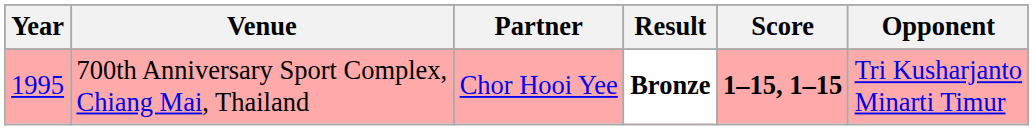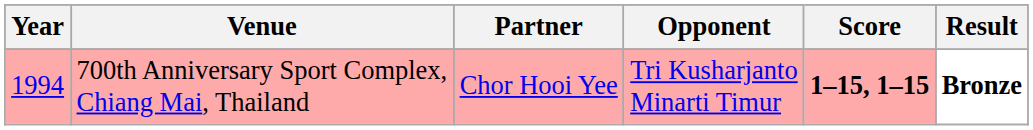 <table class="sortable wikitable" style="font-size: 90%;">
 <tr>
 <th>Year</th>
 <th>Venue</th>
 <th>Partner</th>
+<th>Opponent</th>
+<th>Score</th>
 <th>Result</th>
-<th>Score</th>
-<th>Opponent</th>
 </tr>
 <tr style="background:#FFAAAA">
-<td align="center"><a href='#'>1995</a></td>
+<td align="center"><a href='#'>1994</a></td>
 <td align="left">700th Anniversary Sport Complex,<br><a href='#'>Chiang Mai</a>, Thailand</td>
 <td align="left"> <a href='#'>Chor Hooi Yee</a></td>
+<td align="left"> <a href='#'>Tri Kusharjanto</a><br> <a href='#'>Minarti Timur</a></td>
+<td align="left"><strong>1–15, 1–15</strong></td>
 <td style="text-align:left; background:white"> <strong>Bronze</strong></td>
-<td align="left"><strong>1–15, 1–15</strong></td>
-<td align="left"> <a href='#'>Tri Kusharjanto</a><br> <a href='#'>Minarti Timur</a></td>
 </tr>
 </table>
